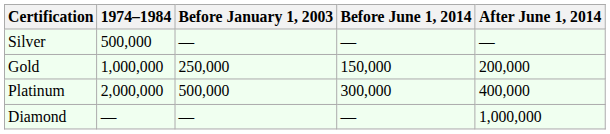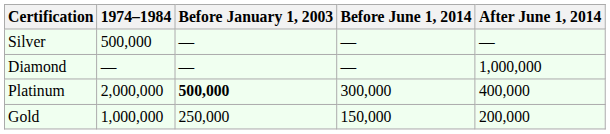 <table class=wikitable>
 <tr>
 <th>Certification</th>
 <th>1974–1984</th>
 <th>Before January 1, 2003</th>
 <th>Before June 1, 2014</th>
 <th>After June 1, 2014</th>
 </tr>
 <tr style="background:honeyDew;">
 <td>Silver</td>
 <td>500,000</td>
 <td>—</td>
 <td>—</td>
 <td>—</td>
 </tr>
 <tr style="background:honeyDew;">
+<td>Diamond</td>
+<td>—</td>
+<td>—</td>
+<td>—</td>
+<td>1,000,000</td>
+</tr>
+<tr style="background:honeyDew;">
+<td>Platinum</td>
+<td>2,000,000</td>
+<td><strong>500,000</strong></td>
+<td>300,000</td>
+<td>400,000</td>
+</tr>
+<tr style="background:honeyDew;">
 <td>Gold</td>
 <td>1,000,000</td>
 <td>250,000</td>
 <td>150,000</td>
 <td>200,000</td>
 </tr>
-<tr style="background:honeyDew;">
-<td>Platinum</td>
-<td>2,000,000</td>
-<td>500,000</td>
-<td>300,000</td>
-<td>400,000</td>
-</tr>
-<tr style="background:honeyDew;">
-<td>Diamond</td>
-<td>—</td>
-<td>—</td>
-<td>—</td>
-<td>1,000,000</td>
-</tr>
 </table>
